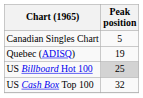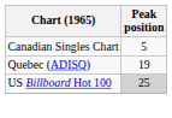 <table class="wikitable">
 <tr>
 <th>Chart (1965)</th>
 <th>Peak<br>position</th>
 </tr>
 <tr>
 <td align="left">Canadian Singles Chart</td>
 <td align="center">5</td>
 </tr>
 <tr>
 <td align="left">Quebec (<a href='#'>ADISQ</a>)</td>
 <td style="text-align:center;">19</td>
 </tr>
 <tr>
 <td align="left">US <a href='#'><em>Billboard</em> Hot 100</a></td>
 <td align="center" style="background: lightgrey;">25</td>
 </tr>
 <tr>
-<td align="left">US <em><a href='#'>Cash Box</a></em> Top 100</td>
-<td align="center">32</td>
-</tr>
-<tr>
 </tr>
 </table>
